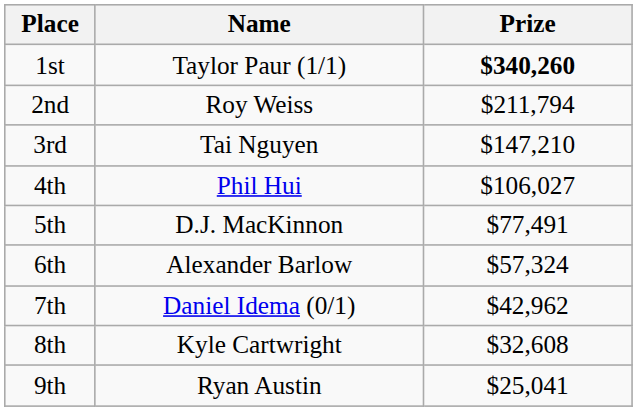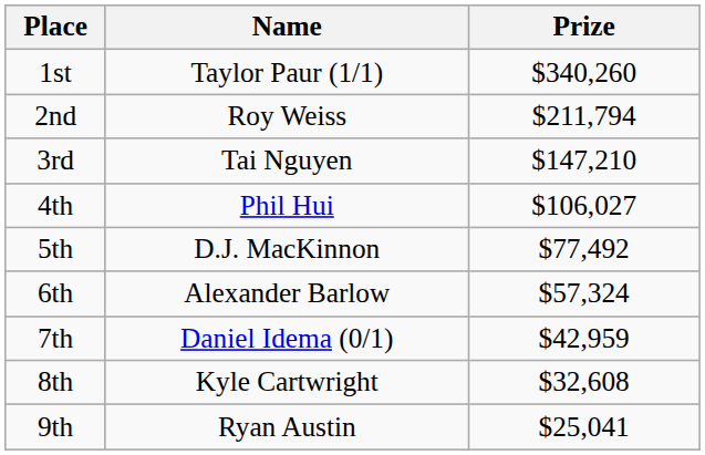 <table class="wikitable">
 <tr>
 <th width="50">Place</th>
 <th width="200">Name</th>
 <th width="125">Prize</th>
 </tr>
 <tr>
 <td align = "center">1st</td>
 <td align = "center">Taylor Paur (1/1)</td>
-<td align = "center"><strong>$340,260</strong></td>
+<td align = "center">$340,260</td>
 </tr>
 <tr>
 <td align = "center">2nd</td>
 <td align = "center">Roy Weiss</td>
 <td align = "center">$211,794</td>
 </tr>
 <tr>
 <td align = "center">3rd</td>
 <td align = "center">Tai Nguyen</td>
 <td align = "center">$147,210</td>
 </tr>
 <tr>
 <td align = "center">4th</td>
 <td align = "center"><a href='#'>Phil Hui</a></td>
 <td align = "center">$106,027</td>
 </tr>
 <tr>
 <td align = "center">5th</td>
 <td align = "center">D.J. MacKinnon</td>
-<td align = "center">$77,491</td>
+<td align = "center">$77,492</td>
 </tr>
 <tr>
 <td align = "center">6th</td>
 <td align = "center">Alexander Barlow</td>
 <td align = "center">$57,324</td>
 </tr>
 <tr>
 <td align = "center">7th</td>
 <td align = "center"><a href='#'>Daniel Idema</a> (0/1)</td>
-<td align = "center">$42,962</td>
+<td align = "center">$42,959</td>
 </tr>
 <tr>
 <td align = "center">8th</td>
 <td align = "center">Kyle Cartwright</td>
 <td align = "center">$32,608</td>
 </tr>
 <tr>
 <td align = "center">9th</td>
 <td align = "center">Ryan Austin</td>
 <td align = "center">$25,041</td>
 </tr>
 </table>
